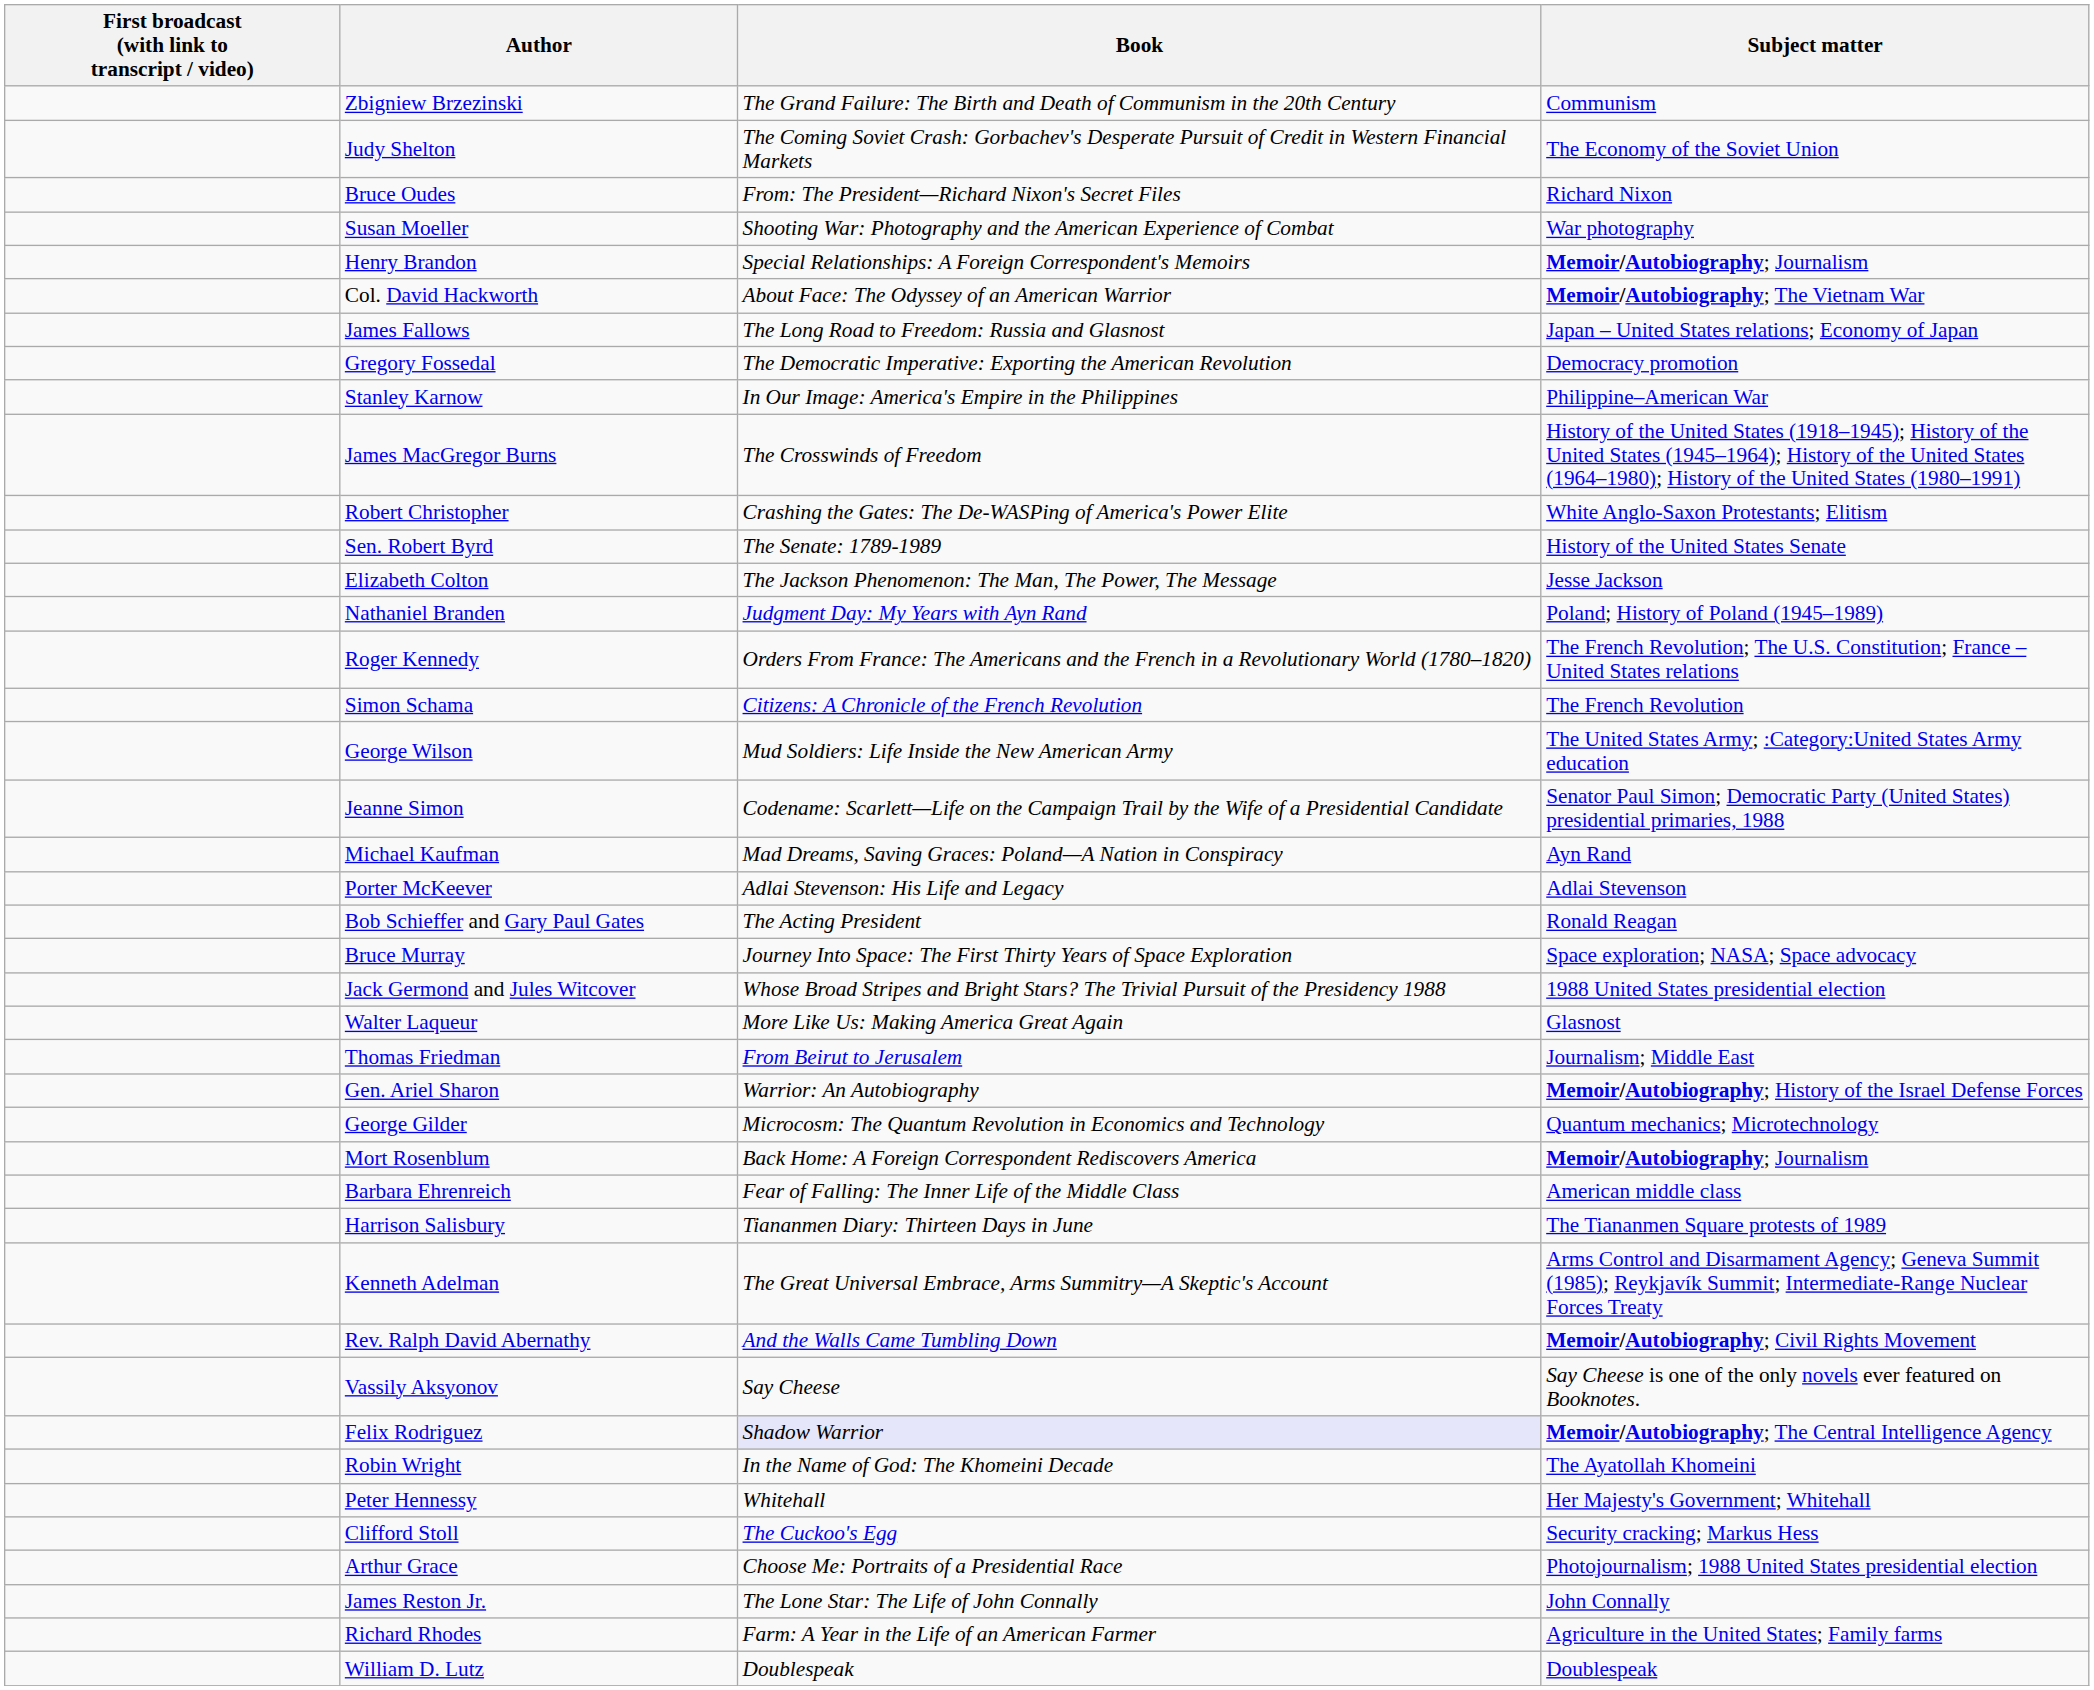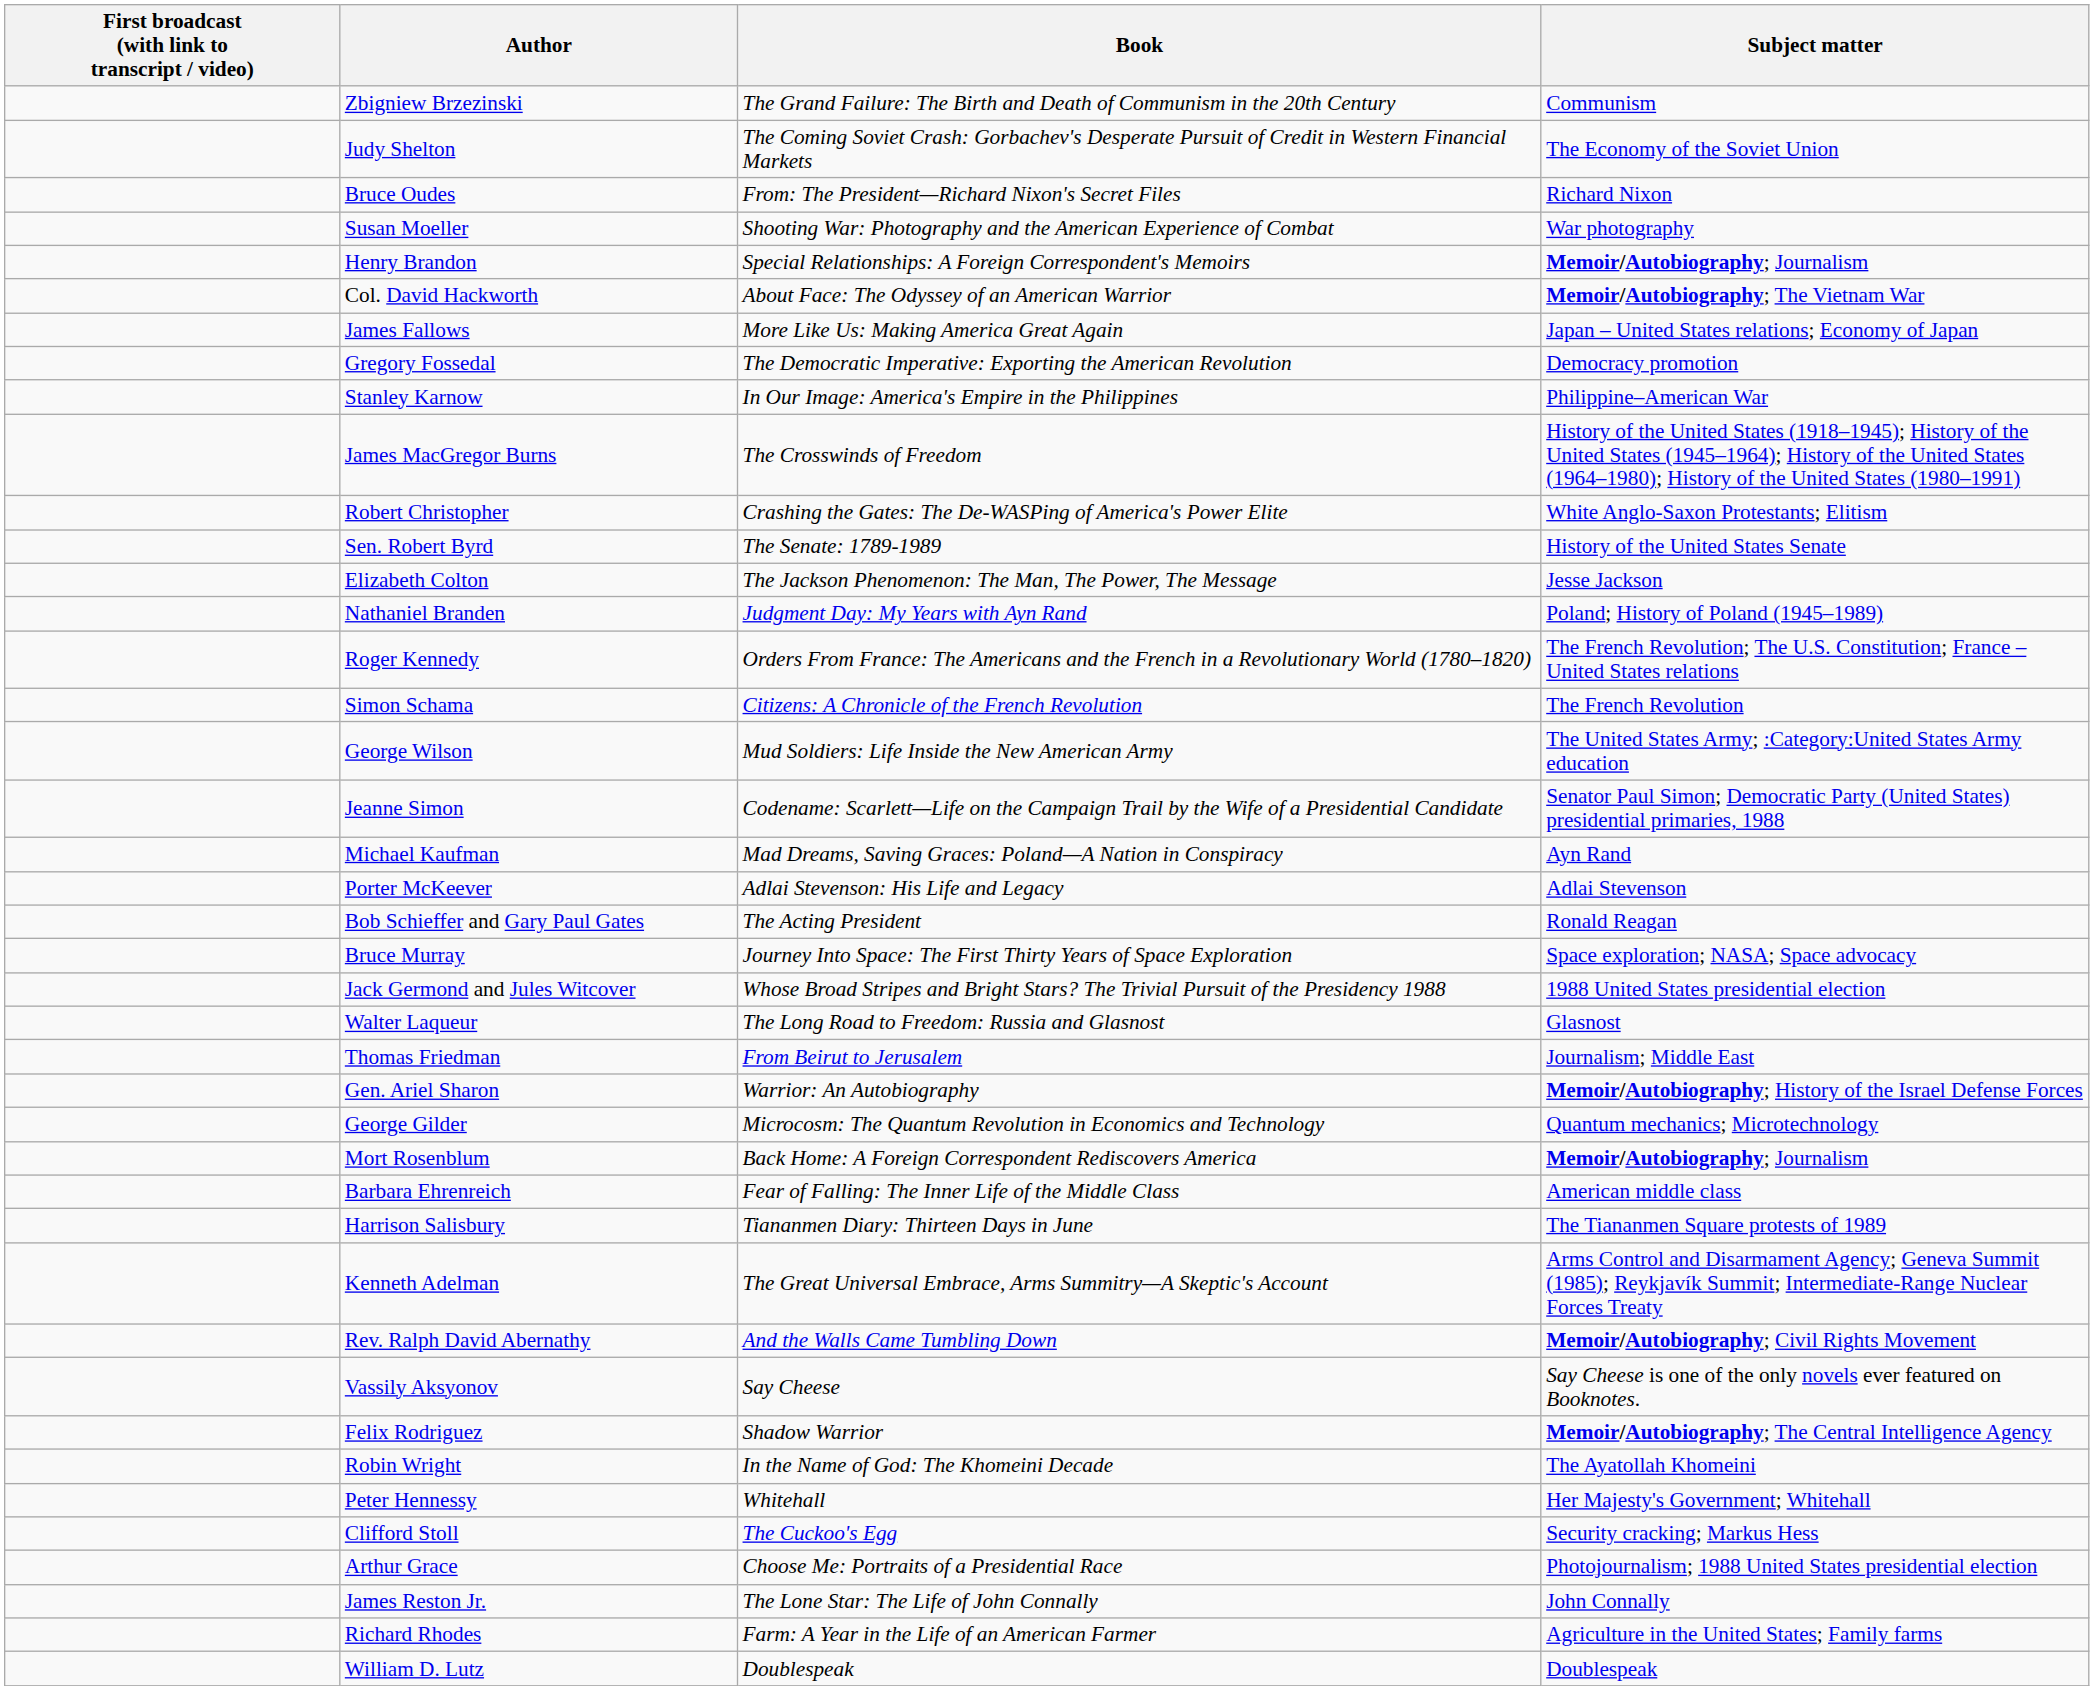 <table class="wikitable" width="99%">
 <tr>
 <th width="100">First broadcast<br>(with link to<br>transcript / video)</th>
 <th width="120">Author</th>
 <th width="250">Book</th>
 <th width="150">Subject matter</th>
 </tr>
 <tr>
 <td></td>
 <td><a href='#'>Zbigniew Brzezinski</a></td>
 <td><em>The Grand Failure: The Birth and Death of Communism in the 20th Century</em></td>
 <td><a href='#'>Communism</a></td>
 </tr>
 <tr>
 <td></td>
 <td><a href='#'>Judy Shelton</a></td>
 <td><em>The Coming Soviet Crash: Gorbachev's Desperate Pursuit of Credit in Western Financial Markets</em></td>
 <td><a href='#'>The Economy of the Soviet Union</a></td>
 </tr>
 <tr>
 <td></td>
 <td><a href='#'>Bruce Oudes</a></td>
 <td><em>From: The President—Richard Nixon's Secret Files</em></td>
 <td><a href='#'>Richard Nixon</a></td>
 </tr>
 <tr>
 <td></td>
 <td><a href='#'>Susan Moeller</a></td>
 <td><em>Shooting War: Photography and the American Experience of Combat</em></td>
 <td><a href='#'>War photography</a></td>
 </tr>
 <tr>
 <td></td>
 <td><a href='#'>Henry Brandon</a></td>
 <td><em>Special Relationships: A Foreign Correspondent's Memoirs</em></td>
 <td><strong><a href='#'>Memoir</a>/<a href='#'>Autobiography</a></strong>; <a href='#'>Journalism</a></td>
 </tr>
 <tr>
 <td></td>
 <td>Col. <a href='#'>David Hackworth</a></td>
 <td><em>About Face: The Odyssey of an American Warrior</em></td>
 <td><strong><a href='#'>Memoir</a>/<a href='#'>Autobiography</a></strong>; <a href='#'>The Vietnam War</a></td>
 </tr>
 <tr>
 <td></td>
 <td><a href='#'>James Fallows</a></td>
-<td><em>The Long Road to Freedom: Russia and Glasnost</em></td>
+<td><em>More Like Us: Making America Great Again</em></td>
 <td><a href='#'>Japan – United States relations</a>; <a href='#'>Economy of Japan</a></td>
 </tr>
 <tr>
 <td></td>
 <td><a href='#'>Gregory Fossedal</a></td>
 <td><em>The Democratic Imperative: Exporting the American Revolution</em></td>
 <td><a href='#'>Democracy promotion</a></td>
 </tr>
 <tr>
 <td></td>
 <td><a href='#'>Stanley Karnow</a></td>
 <td><em>In Our Image: America's Empire in the Philippines</em></td>
 <td><a href='#'>Philippine–American War</a></td>
 </tr>
 <tr>
 <td></td>
 <td><a href='#'>James MacGregor Burns</a></td>
 <td><em>The Crosswinds of Freedom</em></td>
 <td><a href='#'>History of the United States (1918–1945)</a>; <a href='#'>History of the United States (1945–1964)</a>; <a href='#'>History of the United States (1964–1980)</a>; <a href='#'>History of the United States (1980–1991)</a></td>
 </tr>
 <tr>
 <td></td>
 <td><a href='#'>Robert Christopher</a></td>
 <td><em>Crashing the Gates: The De-WASPing of America's Power Elite</em></td>
 <td><a href='#'>White Anglo-Saxon Protestants</a>; <a href='#'>Elitism</a></td>
 </tr>
 <tr>
 <td></td>
 <td><a href='#'>Sen. Robert Byrd</a></td>
 <td><em>The Senate: 1789-1989</em></td>
 <td><a href='#'>History of the United States Senate</a></td>
 </tr>
 <tr>
 <td></td>
 <td><a href='#'>Elizabeth Colton</a></td>
 <td><em>The Jackson Phenomenon: The Man, The Power, The Message</em></td>
 <td><a href='#'>Jesse Jackson</a></td>
 </tr>
 <tr>
 <td></td>
 <td><a href='#'>Nathaniel Branden</a></td>
 <td><em><a href='#'>Judgment Day: My Years with Ayn Rand</a></em></td>
 <td><a href='#'>Poland</a>; <a href='#'>History of Poland (1945–1989)</a></td>
 </tr>
 <tr>
 <td></td>
 <td><a href='#'>Roger Kennedy</a></td>
 <td><em>Orders From France: The Americans and the French in a Revolutionary World (1780–1820)</em></td>
 <td><a href='#'>The French Revolution</a>; <a href='#'>The U.S. Constitution</a>; <a href='#'>France – United States relations</a></td>
 </tr>
 <tr>
 <td></td>
 <td><a href='#'>Simon Schama</a></td>
 <td><em><a href='#'>Citizens: A Chronicle of the French Revolution</a></em></td>
 <td><a href='#'>The French Revolution</a></td>
 </tr>
 <tr>
 <td></td>
 <td><a href='#'>George Wilson</a></td>
 <td><em>Mud Soldiers: Life Inside the New American Army</em></td>
 <td><a href='#'>The United States Army</a>; <a href='#'>:Category:United States Army education</a></td>
 </tr>
 <tr>
 <td></td>
 <td><a href='#'>Jeanne Simon</a></td>
 <td><em>Codename: Scarlett—Life on the Campaign Trail by the Wife of a Presidential Candidate</em></td>
 <td><a href='#'>Senator Paul Simon</a>; <a href='#'>Democratic Party (United States) presidential primaries, 1988</a></td>
 </tr>
 <tr>
 <td></td>
 <td><a href='#'>Michael Kaufman</a></td>
 <td><em>Mad Dreams, Saving Graces: Poland—A Nation in Conspiracy</em></td>
 <td><a href='#'>Ayn Rand</a></td>
 </tr>
 <tr>
 <td></td>
 <td><a href='#'>Porter McKeever</a></td>
 <td><em>Adlai Stevenson: His Life and Legacy</em></td>
 <td><a href='#'>Adlai Stevenson</a></td>
 </tr>
 <tr>
 <td></td>
 <td><a href='#'>Bob Schieffer</a> and <a href='#'>Gary Paul Gates</a></td>
 <td><em>The Acting President</em></td>
 <td><a href='#'>Ronald Reagan</a></td>
 </tr>
 <tr>
 <td></td>
 <td><a href='#'>Bruce Murray</a></td>
 <td><em>Journey Into Space: The First Thirty Years of Space Exploration</em></td>
 <td><a href='#'>Space exploration</a>; <a href='#'>NASA</a>; <a href='#'>Space advocacy</a></td>
 </tr>
 <tr>
 <td></td>
 <td><a href='#'>Jack Germond</a> and <a href='#'>Jules Witcover</a></td>
 <td><em>Whose Broad Stripes and Bright Stars? The Trivial Pursuit of the Presidency 1988</em></td>
 <td><a href='#'>1988 United States presidential election</a></td>
 </tr>
 <tr>
 <td></td>
 <td><a href='#'>Walter Laqueur</a></td>
-<td><em>More Like Us: Making America Great Again</em></td>
+<td><em>The Long Road to Freedom: Russia and Glasnost</em></td>
 <td><a href='#'>Glasnost</a></td>
 </tr>
 <tr>
 <td></td>
 <td><a href='#'>Thomas Friedman</a></td>
 <td><em><a href='#'>From Beirut to Jerusalem</a></em></td>
 <td><a href='#'>Journalism</a>; <a href='#'>Middle East</a></td>
 </tr>
 <tr>
 <td></td>
 <td><a href='#'>Gen. Ariel Sharon</a></td>
 <td><em>Warrior: An Autobiography</em></td>
 <td><strong><a href='#'>Memoir</a>/<a href='#'>Autobiography</a></strong>; <a href='#'>History of the Israel Defense Forces</a></td>
 </tr>
 <tr>
 <td></td>
 <td><a href='#'>George Gilder</a></td>
 <td><em>Microcosm: The Quantum Revolution in Economics and Technology</em></td>
 <td><a href='#'>Quantum mechanics</a>; <a href='#'>Microtechnology</a></td>
 </tr>
 <tr>
 <td></td>
 <td><a href='#'>Mort Rosenblum</a></td>
 <td><em>Back Home: A Foreign Correspondent Rediscovers America</em></td>
 <td><strong><a href='#'>Memoir</a>/<a href='#'>Autobiography</a></strong>; <a href='#'>Journalism</a></td>
 </tr>
 <tr>
 <td></td>
 <td><a href='#'>Barbara Ehrenreich</a></td>
 <td><em>Fear of Falling: The Inner Life of the Middle Class</em></td>
 <td><a href='#'>American middle class</a></td>
 </tr>
 <tr>
 <td></td>
 <td><a href='#'>Harrison Salisbury</a></td>
 <td><em>Tiananmen Diary: Thirteen Days in June</em></td>
 <td><a href='#'>The Tiananmen Square protests of 1989</a></td>
 </tr>
 <tr>
 <td></td>
 <td><a href='#'>Kenneth Adelman</a></td>
 <td><em>The Great Universal Embrace, Arms Summitry—A Skeptic's Account</em></td>
 <td><a href='#'>Arms Control and Disarmament Agency</a>; <a href='#'>Geneva Summit (1985)</a>; <a href='#'>Reykjavík Summit</a>; <a href='#'>Intermediate-Range Nuclear Forces Treaty</a></td>
 </tr>
 <tr>
 <td></td>
 <td><a href='#'>Rev. Ralph David Abernathy</a></td>
 <td><em><a href='#'>And the Walls Came Tumbling Down</a></em></td>
 <td><strong><a href='#'>Memoir</a>/<a href='#'>Autobiography</a></strong>; <a href='#'>Civil Rights Movement</a></td>
 </tr>
 <tr>
 <td></td>
 <td><a href='#'>Vassily Aksyonov</a></td>
 <td><em>Say Cheese</em></td>
 <td><em>Say Cheese</em> is one of the only <a href='#'>novels</a> ever featured on <em>Booknotes</em>.</td>
 </tr>
 <tr>
 <td></td>
 <td><a href='#'>Felix Rodriguez</a></td>
-<td style="background: lavender;"><em>Shadow Warrior</em></td>
+<td><em>Shadow Warrior</em></td>
 <td><strong><a href='#'>Memoir</a>/<a href='#'>Autobiography</a></strong>; <a href='#'>The Central Intelligence Agency</a></td>
 </tr>
 <tr>
 <td></td>
 <td><a href='#'>Robin Wright</a></td>
 <td><em>In the Name of God: The Khomeini Decade</em></td>
 <td><a href='#'>The Ayatollah Khomeini</a></td>
 </tr>
 <tr>
 <td></td>
 <td><a href='#'>Peter Hennessy</a></td>
 <td><em>Whitehall</em></td>
 <td><a href='#'>Her Majesty's Government</a>; <a href='#'>Whitehall</a></td>
 </tr>
 <tr>
 <td></td>
 <td><a href='#'>Clifford Stoll</a></td>
 <td><em><a href='#'>The Cuckoo's Egg</a></em></td>
 <td><a href='#'>Security cracking</a>; <a href='#'>Markus Hess</a></td>
 </tr>
 <tr>
 <td></td>
 <td><a href='#'>Arthur Grace</a></td>
 <td><em>Choose Me: Portraits of a Presidential Race</em></td>
 <td><a href='#'>Photojournalism</a>; <a href='#'>1988 United States presidential election</a></td>
 </tr>
 <tr>
 <td></td>
 <td><a href='#'>James Reston Jr.</a></td>
 <td><em>The Lone Star: The Life of John Connally</em></td>
 <td><a href='#'>John Connally</a></td>
 </tr>
 <tr>
 <td></td>
 <td><a href='#'>Richard Rhodes</a></td>
 <td><em>Farm: A Year in the Life of an American Farmer</em></td>
 <td><a href='#'>Agriculture in the United States</a>; <a href='#'>Family farms</a></td>
 </tr>
 <tr>
 <td></td>
 <td><a href='#'>William D. Lutz</a></td>
 <td><em>Doublespeak</em></td>
 <td><a href='#'>Doublespeak</a></td>
 </tr>
 </table>
